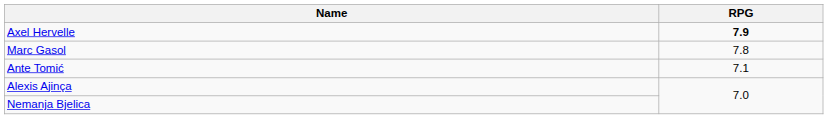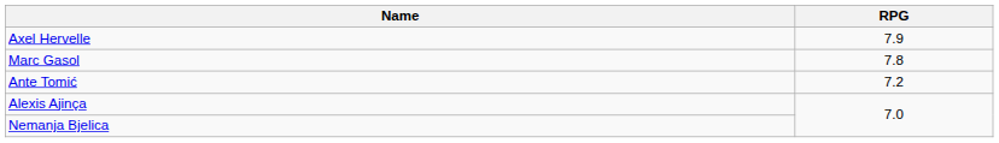 <table class="wikitable" style="width:90%;">
 <tr>
 <th style="width:80%;">Name</th>
 <th style="width:20%;">RPG</th>
 </tr>
 <tr>
 <td> <a href='#'>Axel Hervelle</a></td>
-<td align=center><strong>7.9</strong></td>
+<td align=center>7.9</td>
 </tr>
 <tr>
 <td> <a href='#'>Marc Gasol</a></td>
 <td align=center>7.8</td>
 </tr>
 <tr>
 <td> <a href='#'>Ante Tomić</a></td>
-<td align=center>7.1</td>
+<td align=center>7.2</td>
 </tr>
 <tr>
 <td> <a href='#'>Alexis Ajinça</a></td>
 <td style="text-align:center;" rowspan="2">7.0</td>
 </tr>
 <tr>
 <td> <a href='#'>Nemanja Bjelica</a></td>
 </tr>
 </table>
